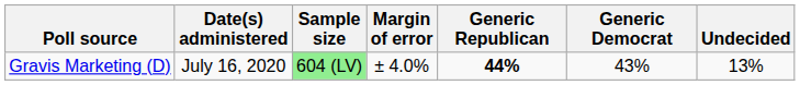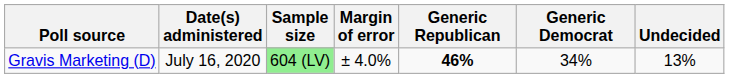 <table class="wikitable" style="font-size:90%;text-align:center;">
 <tr valign=bottom>
 <th>Poll source</th>
 <th>Date(s)<br>administered</th>
 <th>Sample<br>size</th>
 <th>Margin<br>of error</th>
 <th style="width:100px;">Generic<br>Republican</th>
 <th style="width:100px;">Generic<br>Democrat</th>
 <th>Undecided</th>
 </tr>
 <tr>
 <td style="text-align:left;"><a href='#'>Gravis Marketing (D)</a></td>
 <td>July 16, 2020</td>
 <td style="background: lightgreen;">604 (LV)</td>
 <td>± 4.0%</td>
-<td><strong>44%</strong></td>
-<td>43%</td>
+<td><strong>46%</strong></td>
+<td>34%</td>
 <td>13%</td>
 </tr>
 </table>
